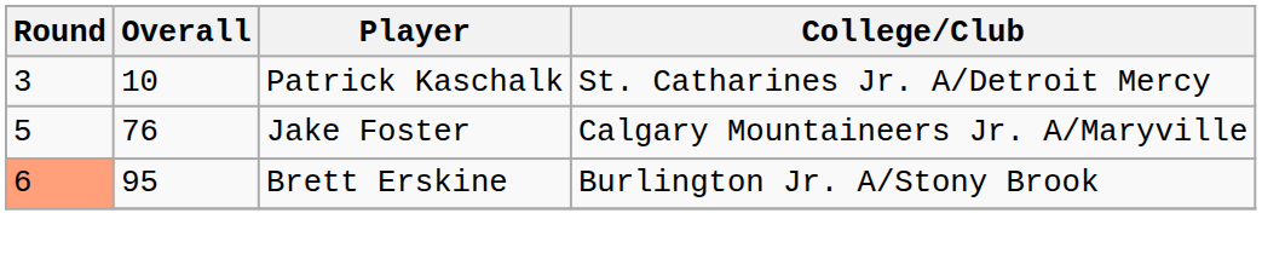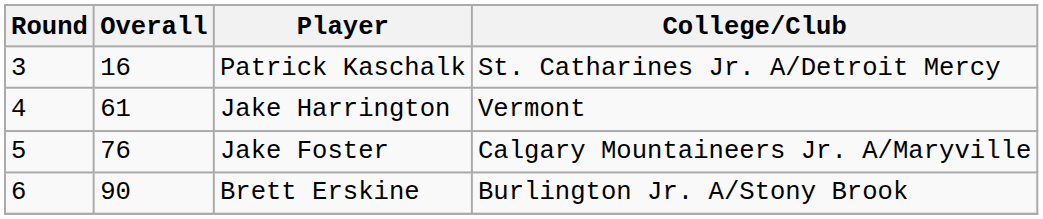 <table class="wikitable">
 <tr>
 <th>Round</th>
 <th>Overall</th>
 <th>Player</th>
 <th>College/Club</th>
 </tr>
 <tr>
 <td>3</td>
-<td>10</td>
+<td>16</td>
 <td>Patrick Kaschalk</td>
 <td>St. Catharines Jr. A/Detroit Mercy</td>
+</tr>
+<tr>
+<td>4</td>
+<td>61</td>
+<td>Jake Harrington</td>
+<td>Vermont</td>
 </tr>
 <tr>
 <td>5</td>
 <td>76</td>
 <td>Jake Foster</td>
 <td>Calgary Mountaineers Jr. A/Maryville</td>
 </tr>
 <tr>
-<td style="background: lightsalmon;">6</td>
-<td>95</td>
+<td>6</td>
+<td>90</td>
 <td>Brett Erskine</td>
 <td>Burlington Jr. A/Stony Brook</td>
 </tr>
 <tr>
 </tr>
 </table>
